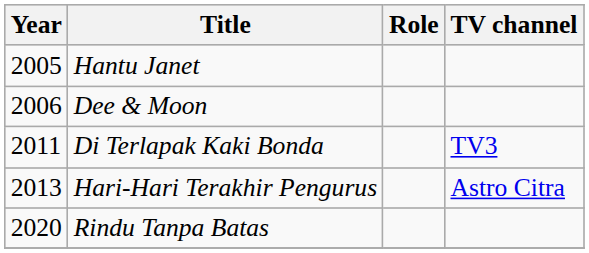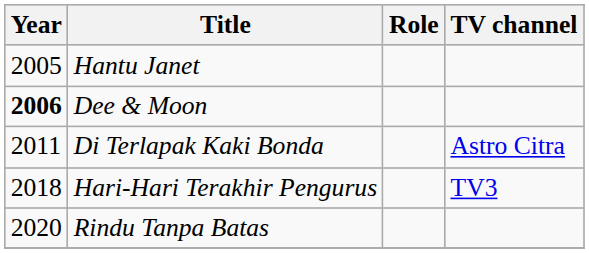 <table class="wikitable">
 <tr>
 <th>Year</th>
 <th>Title</th>
 <th>Role</th>
 <th>TV channel</th>
 </tr>
 <tr>
 <td>2005</td>
 <td><em>Hantu Janet</em></td>
 <td></td>
 <td></td>
 </tr>
 <tr>
-<td>2006</td>
+<td><strong>2006</strong></td>
 <td><em>Dee & Moon</em></td>
 <td></td>
 <td></td>
 </tr>
 <tr>
 <td>2011</td>
 <td><em>Di Terlapak Kaki Bonda</em></td>
 <td></td>
-<td><a href='#'>TV3</a></td>
+<td><a href='#'>Astro Citra</a></td>
 </tr>
 <tr>
-<td>2013</td>
+<td>2018</td>
 <td><em>Hari-Hari Terakhir Pengurus</em></td>
 <td></td>
-<td><a href='#'>Astro Citra</a></td>
+<td><a href='#'>TV3</a></td>
 </tr>
 <tr>
 <td>2020</td>
 <td><em>Rindu Tanpa Batas</em></td>
 <td></td>
 <td></td>
 </tr>
 <tr>
 </tr>
 </table>
